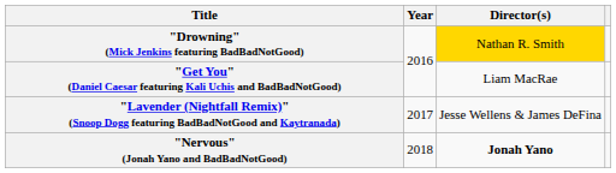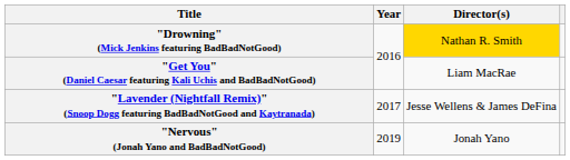 <table class="wikitable plainrowheaders" style="text-align:center;">
 <tr>
 <th scope="col" style="width:30em;">Title</th>
 <th scope="col">Year</th>
 <th scope="col">Director(s)</th>
 <th scope="col"></th>
 </tr>
 <tr>
 <th scope="row">"Drowning"<br><small>(<a href='#'>Mick Jenkins</a> featuring BadBadNotGood)</small></th>
 <td rowspan="2">2016</td>
 <td style="background: gold;">Nathan R. Smith</td>
 <td></td>
 </tr>
 <tr>
 <th scope="row">"<a href='#'>Get You</a>"<br><small>(<a href='#'>Daniel Caesar</a> featuring <a href='#'>Kali Uchis</a> and BadBadNotGood)</small></th>
 <td>Liam MacRae</td>
 <td></td>
 </tr>
 <tr>
 <th scope="row">"<a href='#'>Lavender (Nightfall Remix)</a>"<br><small>(<a href='#'>Snoop Dogg</a> featuring BadBadNotGood and <a href='#'>Kaytranada</a>)</small></th>
 <td>2017</td>
 <td>Jesse Wellens & James DeFina</td>
 <td></td>
 </tr>
 <tr>
 <th scope="row">"Nervous"<br><small>(Jonah Yano and BadBadNotGood)</small></th>
-<td>2018</td>
-<td><strong>Jonah Yano</strong></td>
+<td>2019</td>
+<td>Jonah Yano</td>
 <td></td>
 </tr>
 </table>
